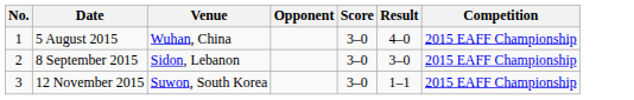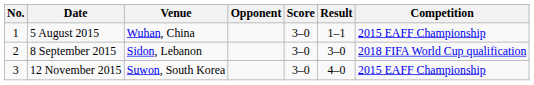 <table class="wikitable sortable">
 <tr>
 <th>No.</th>
 <th>Date</th>
 <th>Venue</th>
 <th>Opponent</th>
 <th>Score</th>
 <th>Result</th>
 <th>Competition</th>
 </tr>
 <tr>
 <td align="center">1</td>
 <td>5 August 2015</td>
 <td><a href='#'>Wuhan</a>, China</td>
 <td></td>
 <td align="center">3–0</td>
-<td align="center">4–0</td>
+<td align="center">1–1</td>
 <td><a href='#'>2015 EAFF Championship</a></td>
 </tr>
 <tr>
 <td align="center">2</td>
 <td>8 September 2015</td>
 <td><a href='#'>Sidon</a>, Lebanon</td>
 <td></td>
 <td align="center">3–0</td>
 <td align="center">3–0</td>
-<td><a href='#'>2015 EAFF Championship</a></td>
+<td><a href='#'>2018 FIFA World Cup qualification</a></td>
 </tr>
 <tr>
 <td align="center">3</td>
 <td>12 November 2015</td>
 <td><a href='#'>Suwon</a>, South Korea</td>
 <td></td>
 <td align="center">3–0</td>
-<td align="center">1–1</td>
+<td align="center">4–0</td>
 <td><a href='#'>2015 EAFF Championship</a></td>
 </tr>
 </table>
